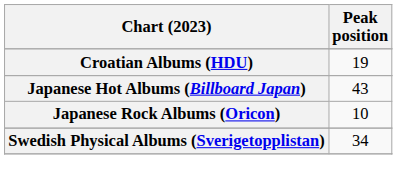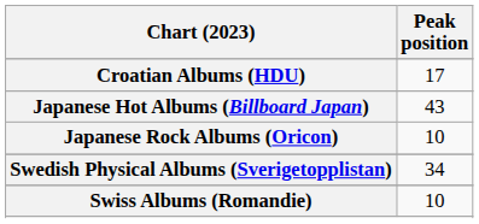 <table class="wikitable sortable plainrowheaders" style="text-align:center">
 <tr>
 <th scope="col">Chart (2023)</th>
 <th scope="col">Peak<br>position</th>
 </tr>
 <tr>
 </tr>
 <tr>
 </tr>
 <tr>
 </tr>
 <tr>
 </tr>
 <tr>
 </tr>
 <tr>
 <th scope="row">Croatian Albums (<a href='#'>HDU</a>)</th>
-<td>19</td>
+<td>17</td>
 </tr>
 <tr>
 </tr>
 <tr>
 </tr>
 <tr>
 </tr>
 <tr>
 </tr>
 <tr>
 </tr>
 <tr>
 </tr>
 <tr>
 </tr>
 <tr>
 <th scope="row">Japanese Hot Albums (<em><a href='#'>Billboard Japan</a></em>)</th>
 <td>43</td>
 </tr>
 <tr>
 <th scope="row">Japanese Rock Albums (<a href='#'>Oricon</a>)</th>
 <td>10</td>
 </tr>
 <tr>
 </tr>
 <tr>
 </tr>
 <tr>
 </tr>
 <tr>
 </tr>
 <tr>
 </tr>
 <tr>
 <th scope="row">Swedish Physical Albums (<a href='#'>Sverigetopplistan</a>)</th>
 <td>34</td>
 </tr>
 <tr>
 </tr>
 <tr>
+<th scope="row">Swiss Albums (Romandie)</th>
+<td>10</td>
+</tr>
+<tr>
 </tr>
 <tr>
 </tr>
 <tr>
 </tr>
 <tr>
 </tr>
 <tr>
 </tr>
 <tr>
 </tr>
 <tr>
 </tr>
 </table>
